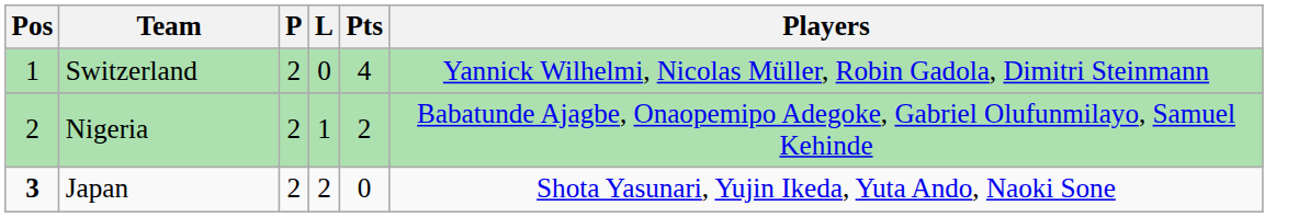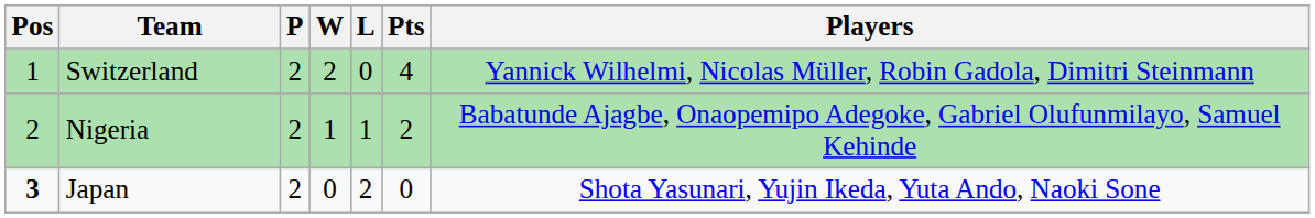 <table class="wikitable" style="font-size: 100%">
 <tr>
 <th width=20>Pos</th>
 <th width=120>Team</th>
 <th width=10>P</th>
+<th width=10>W</th>
 <th width=10>L</th>
 <th width=20>Pts</th>
 <th width=500>Players</th>
 </tr>
 <tr align=center style="background:#ACE1AF;">
 <td>1</td>
 <td align="left">Switzerland</td>
+<td>2</td>
 <td>2</td>
 <td>0</td>
 <td>4</td>
 <td><a href='#'>Yannick Wilhelmi</a>, <a href='#'>Nicolas Müller</a>, <a href='#'>Robin Gadola</a>, <a href='#'>Dimitri Steinmann</a></td>
 </tr>
 <tr align=center style="background:#ACE1AF;">
 <td>2</td>
 <td align="left">Nigeria</td>
 <td>2</td>
 <td>1</td>
+<td>1</td>
 <td>2</td>
 <td><a href='#'>Babatunde Ajagbe</a>, <a href='#'>Onaopemipo Adegoke</a>, <a href='#'>Gabriel Olufunmilayo</a>, <a href='#'>Samuel Kehinde</a></td>
 </tr>
 <tr align=center>
 <td><strong>3</strong></td>
 <td align="left">Japan</td>
 <td>2</td>
+<td>0</td>
 <td>2</td>
 <td>0</td>
 <td><a href='#'>Shota Yasunari</a>, <a href='#'>Yujin Ikeda</a>, <a href='#'>Yuta Ando</a>, <a href='#'>Naoki Sone</a></td>
 </tr>
 </table>
